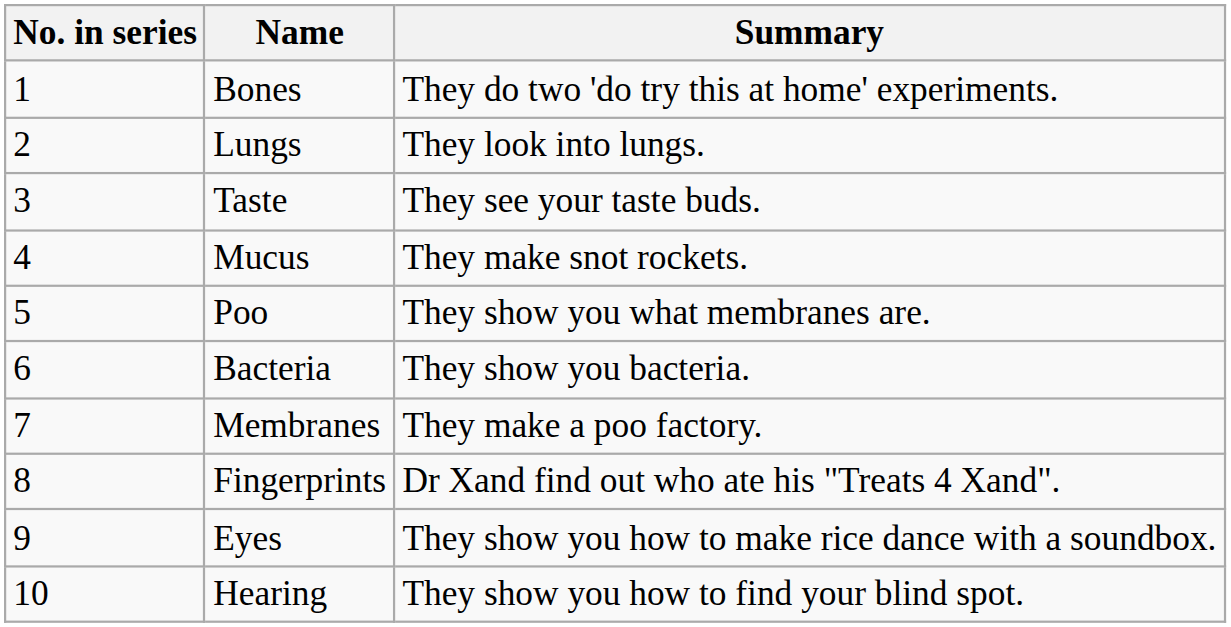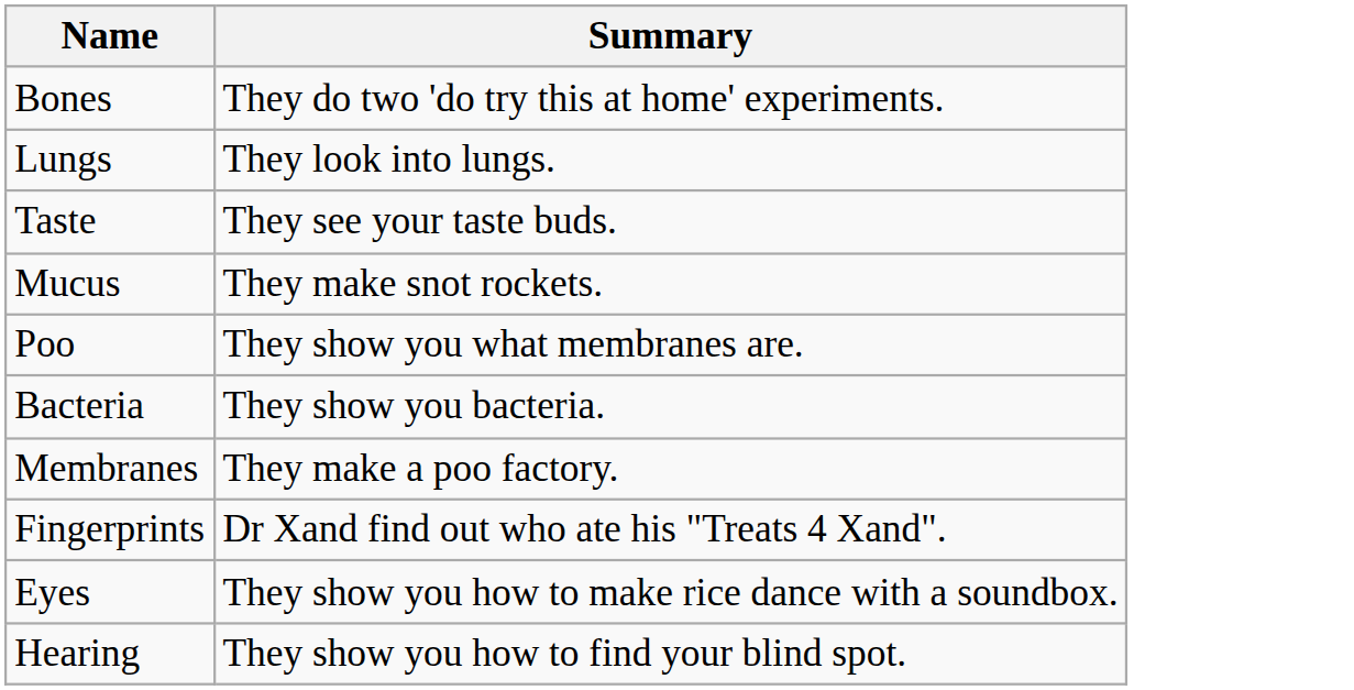 <table class="wikitable">
 <tr>
-<th>No. in series</th>
 <th>Name</th>
 <th>Summary</th>
 </tr>
 <tr>
-<td>1</td>
 <td>Bones</td>
 <td>They do two 'do try this at home' experiments.</td>
 </tr>
 <tr>
-<td>2</td>
 <td>Lungs</td>
 <td>They look into lungs.</td>
 </tr>
 <tr>
-<td>3</td>
 <td>Taste</td>
 <td>They see your taste buds.</td>
 </tr>
 <tr>
-<td>4</td>
 <td>Mucus</td>
 <td>They make snot rockets.</td>
 </tr>
 <tr>
-<td>5</td>
 <td>Poo</td>
 <td>They show you what membranes are.</td>
 </tr>
 <tr>
-<td>6</td>
 <td>Bacteria</td>
 <td>They show you bacteria.</td>
 </tr>
 <tr>
-<td>7</td>
 <td>Membranes</td>
 <td>They make a poo factory.</td>
 </tr>
 <tr>
-<td>8</td>
 <td>Fingerprints</td>
 <td>Dr Xand find out who ate his "Treats 4 Xand".</td>
 </tr>
 <tr>
-<td>9</td>
 <td>Eyes</td>
 <td>They show you how to make rice dance with a soundbox.</td>
 </tr>
 <tr>
-<td>10</td>
 <td>Hearing</td>
 <td>They show you how to find your blind spot.</td>
 </tr>
 </table>
